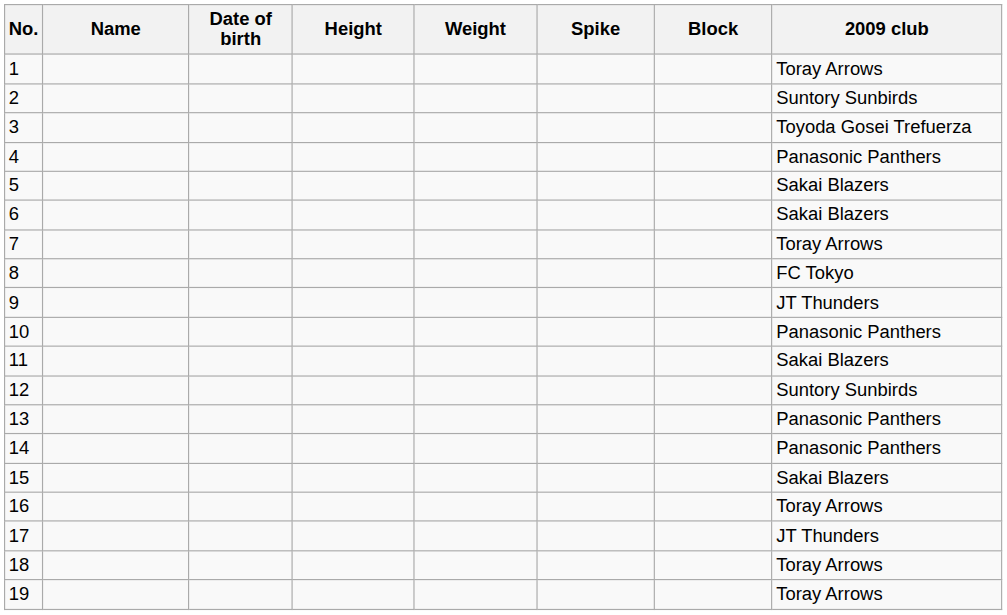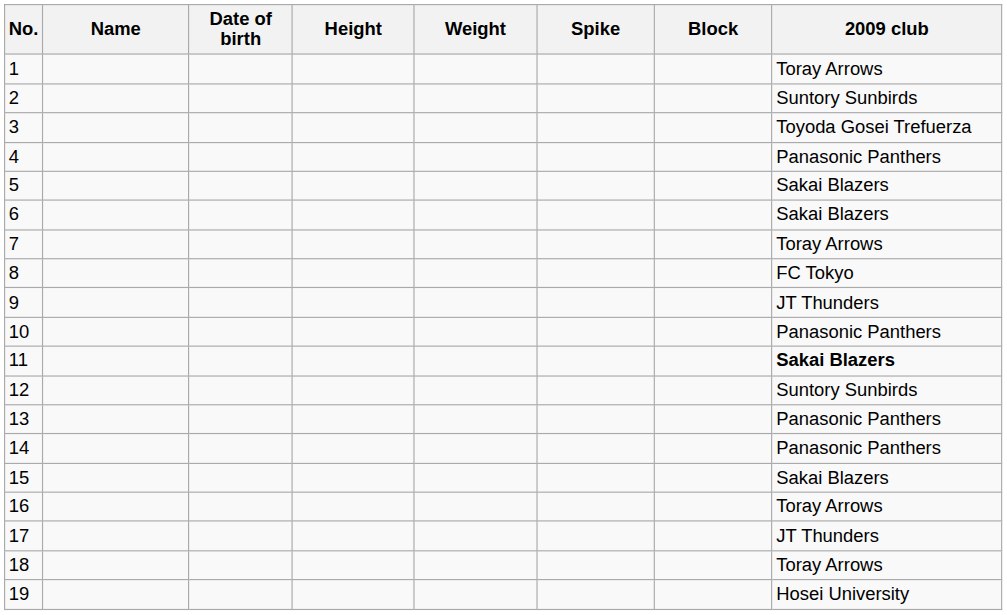 <table class="wikitable sortable" style=font-size:100%; text-align:center;>
 <tr>
 <th>No.</th>
 <th style=width:12em>Name</th>
 <th style=width:8em>Date of birth</th>
 <th style=width:9em>Height</th>
 <th style=width:9em>Weight</th>
 <th style=width:9em>Spike</th>
 <th style=width:9em>Block</th>
 <th style=width:19em>2009 club</th>
 </tr>
 <tr>
 <td>1</td>
 <td align=left></td>
 <td align=right></td>
 <td></td>
 <td></td>
 <td></td>
 <td></td>
 <td align=left>Toray Arrows</td>
 </tr>
 <tr>
 <td>2</td>
 <td align=left></td>
 <td align=right></td>
 <td></td>
 <td></td>
 <td></td>
 <td></td>
 <td align=left>Suntory Sunbirds</td>
 </tr>
 <tr>
 <td>3</td>
 <td align=left></td>
 <td align=right></td>
 <td></td>
 <td></td>
 <td></td>
 <td></td>
 <td align=left>Toyoda Gosei Trefuerza</td>
 </tr>
 <tr>
 <td>4</td>
 <td align=left></td>
 <td align=right></td>
 <td></td>
 <td></td>
 <td></td>
 <td></td>
 <td align=left>Panasonic Panthers</td>
 </tr>
 <tr>
 <td>5</td>
 <td align=left></td>
 <td align=right></td>
 <td></td>
 <td></td>
 <td></td>
 <td></td>
 <td align=left>Sakai Blazers</td>
 </tr>
 <tr>
 <td>6</td>
 <td align=left></td>
 <td align=right></td>
 <td></td>
 <td></td>
 <td></td>
 <td></td>
 <td align=left>Sakai Blazers</td>
 </tr>
 <tr>
 <td>7</td>
 <td align=left></td>
 <td align=right></td>
 <td></td>
 <td></td>
 <td></td>
 <td></td>
 <td align=left>Toray Arrows</td>
 </tr>
 <tr>
 <td>8</td>
 <td align=left></td>
 <td align=right></td>
 <td></td>
 <td></td>
 <td></td>
 <td></td>
 <td align=left>FC Tokyo</td>
 </tr>
 <tr>
 <td>9</td>
 <td align=left></td>
 <td align=right></td>
 <td></td>
 <td></td>
 <td></td>
 <td></td>
 <td align=left>JT Thunders</td>
 </tr>
 <tr>
 <td>10</td>
 <td align=left></td>
 <td align=right></td>
 <td></td>
 <td></td>
 <td></td>
 <td></td>
 <td align=left>Panasonic Panthers</td>
 </tr>
 <tr>
 <td>11</td>
 <td align=left></td>
 <td align=right></td>
 <td></td>
 <td></td>
 <td></td>
 <td></td>
-<td align=left>Sakai Blazers</td>
+<td align=left><strong>Sakai Blazers</strong></td>
 </tr>
 <tr>
 <td>12</td>
 <td align=left></td>
 <td align=right></td>
 <td></td>
 <td></td>
 <td></td>
 <td></td>
 <td align=left>Suntory Sunbirds</td>
 </tr>
 <tr>
 <td>13</td>
 <td align=left></td>
 <td align=right></td>
 <td></td>
 <td></td>
 <td></td>
 <td></td>
 <td align=left>Panasonic Panthers</td>
 </tr>
 <tr>
 <td>14</td>
 <td align=left></td>
 <td align=right></td>
 <td></td>
 <td></td>
 <td></td>
 <td></td>
 <td align=left>Panasonic Panthers</td>
 </tr>
 <tr>
 <td>15</td>
 <td align=left></td>
 <td align=right></td>
 <td></td>
 <td></td>
 <td></td>
 <td></td>
 <td align=left>Sakai Blazers</td>
 </tr>
 <tr>
 <td>16</td>
 <td align=left></td>
 <td align=right></td>
 <td></td>
 <td></td>
 <td></td>
 <td></td>
 <td align=left>Toray Arrows</td>
 </tr>
 <tr>
 <td>17</td>
 <td align=left></td>
 <td align=right></td>
 <td></td>
 <td></td>
 <td></td>
 <td></td>
 <td align=left>JT Thunders</td>
 </tr>
 <tr>
 <td>18</td>
 <td align=left></td>
 <td align=right></td>
 <td></td>
 <td></td>
 <td></td>
 <td></td>
 <td align=left>Toray Arrows</td>
 </tr>
 <tr>
 <td>19</td>
 <td align=left></td>
 <td align=right></td>
 <td></td>
 <td></td>
 <td></td>
 <td></td>
-<td align=left>Toray Arrows</td>
+<td align=left>Hosei University</td>
 </tr>
 </table>
